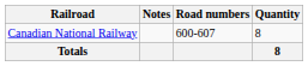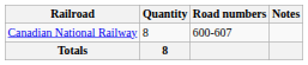 <table class="wikitable">
 <tr>
 <th>Railroad</th>
+<th>Quantity</th>
+<th>Road numbers</th>
 <th>Notes</th>
-<th>Road numbers</th>
-<th>Quantity</th>
 </tr>
 <tr>
 <td><a href='#'>Canadian National Railway</a></td>
+<td>8</td>
+<td>600-607</td>
 <td></td>
-<td>600-607</td>
-<td>8</td>
 </tr>
 <tr>
 <th>Totals</th>
+<th>8</th>
 <th></th>
 <th></th>
-<th>8</th>
 </tr>
 </table>
